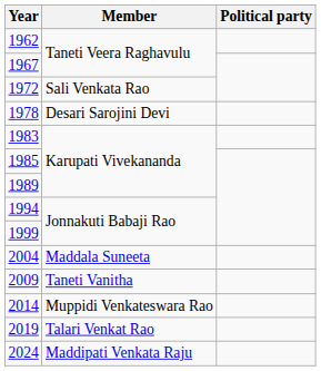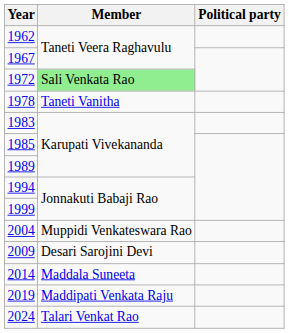 <table class="wikitable sortable">
 <tr>
 <th>Year</th>
 <th>Member</th>
 <th colspan="2">Political party</th>
 </tr>
 <tr>
 <td><a href='#'>1962</a></td>
 <td rowspan=2>Taneti Veera Raghavulu</td>
 <td></td>
 </tr>
 <tr>
 <td><a href='#'>1967</a></td>
 </tr>
 <tr>
 <td><a href='#'>1972</a></td>
-<td>Sali Venkata Rao</td>
+<td style="background: lightgreen;">Sali Venkata Rao</td>
 </tr>
 <tr>
 <td><a href='#'>1978</a></td>
-<td>Desari Sarojini Devi</td>
+<td><a href='#'>Taneti Vanitha</a></td>
 <td></td>
 </tr>
 <tr>
 <td><a href='#'>1983</a></td>
 <td rowspan=3>Karupati Vivekananda</td>
 <td></td>
 </tr>
 <tr>
 <td><a href='#'>1985</a></td>
 </tr>
 <tr>
 <td><a href='#'>1989</a></td>
 </tr>
 <tr>
 <td><a href='#'>1994</a></td>
 <td rowspan=2>Jonnakuti Babaji Rao</td>
 </tr>
 <tr>
 <td><a href='#'>1999</a></td>
 </tr>
 <tr>
 <td><a href='#'>2004</a></td>
-<td><a href='#'>Maddala Suneeta</a></td>
+<td>Muppidi Venkateswara Rao</td>
 <td></td>
 </tr>
 <tr>
 <td><a href='#'>2009</a></td>
-<td><a href='#'>Taneti Vanitha</a></td>
+<td>Desari Sarojini Devi</td>
 <td></td>
 </tr>
 <tr>
 <td><a href='#'>2014</a></td>
-<td>Muppidi Venkateswara Rao</td>
+<td><a href='#'>Maddala Suneeta</a></td>
 </tr>
 <tr>
 <td><a href='#'>2019</a></td>
-<td><a href='#'>Talari Venkat Rao</a></td>
+<td><a href='#'>Maddipati Venkata Raju</a></td>
 <td></td>
 </tr>
 <tr>
 <td><a href='#'>2024</a></td>
-<td><a href='#'>Maddipati Venkata Raju</a></td>
+<td><a href='#'>Talari Venkat Rao</a></td>
 <td></td>
 </tr>
 </table>
